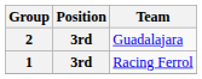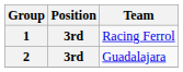 <table class="wikitable">
 <tr>
 <th>Group</th>
 <th>Position</th>
 <th>Team</th>
 </tr>
 <tr>
+<th>1</th>
+<th>3rd</th>
+<td><a href='#'>Racing Ferrol</a></td>
+</tr>
+<tr>
 <th>2</th>
 <th>3rd</th>
 <td><a href='#'>Guadalajara</a></td>
 </tr>
 <tr>
-<th>1</th>
-<th>3rd</th>
-<td><a href='#'>Racing Ferrol</a></td>
-</tr>
-<tr>
 </tr>
 </table>
